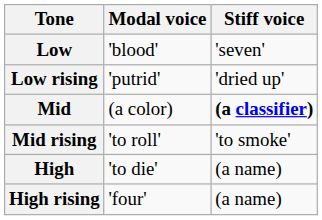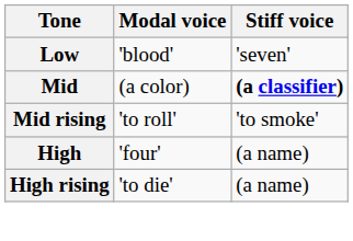 <table class="wikitable">
 <tr>
 <th>Tone</th>
 <th>Modal voice</th>
 <th>Stiff voice</th>
 </tr>
 <tr>
 <th>Low</th>
 <td> 'blood'</td>
 <td> 'seven'</td>
-</tr>
-<tr>
-<th>Low rising</th>
-<td> 'putrid'</td>
-<td> 'dried up'</td>
 </tr>
 <tr>
 <th>Mid</th>
 <td> (a color)</td>
 <td><strong> (a <a href='#'>classifier</a>)</strong></td>
 </tr>
 <tr>
 <th>Mid rising</th>
 <td> 'to roll'</td>
 <td> 'to smoke'</td>
 </tr>
 <tr>
 <th>High</th>
-<td> 'to die'</td>
+<td> 'four'</td>
 <td> (a name)</td>
 </tr>
 <tr>
 <th>High rising</th>
-<td> 'four'</td>
+<td> 'to die'</td>
 <td> (a name)</td>
 </tr>
 </table>
